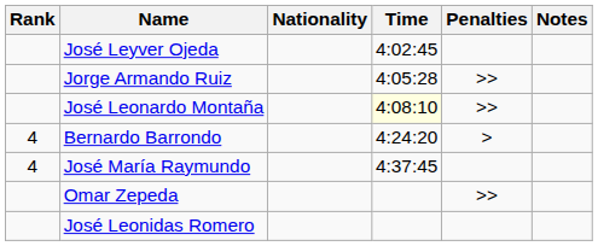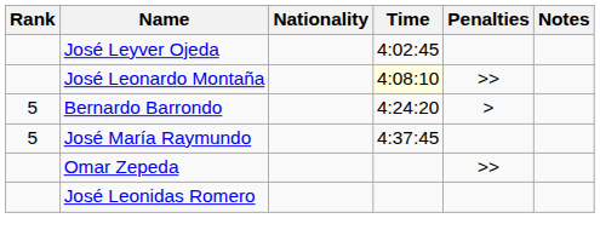 <table class="wikitable sortable" style="text-align:center">
 <tr>
 <th>Rank</th>
 <th>Name</th>
 <th>Nationality</th>
 <th>Time</th>
 <th>Penalties</th>
 <th>Notes</th>
 </tr>
 <tr>
 <td></td>
 <td align=left><a href='#'>José Leyver Ojeda</a></td>
 <td align=left></td>
 <td>4:02:45</td>
 <td></td>
 <td></td>
 </tr>
 <tr>
 <td></td>
-<td align=left><a href='#'>Jorge Armando Ruiz</a></td>
-<td align=left></td>
-<td>4:05:28</td>
-<td>>></td>
-<td></td>
-</tr>
-<tr>
-<td></td>
 <td align=left><a href='#'>José Leonardo Montaña</a></td>
 <td align=left></td>
 <td style="background: lightyellow;">4:08:10</td>
 <td>>></td>
 <td></td>
 </tr>
 <tr>
-<td>4</td>
+<td>5</td>
 <td align=left><a href='#'>Bernardo Barrondo</a></td>
 <td align=left></td>
 <td>4:24:20</td>
 <td>></td>
 <td></td>
 </tr>
 <tr>
-<td>4</td>
+<td>5</td>
 <td align=left><a href='#'>José María Raymundo</a></td>
 <td align=left></td>
 <td>4:37:45</td>
 <td></td>
 <td></td>
 </tr>
 <tr>
 <td></td>
 <td align=left><a href='#'>Omar Zepeda</a></td>
 <td align=left></td>
 <td></td>
 <td>>></td>
 <td></td>
 </tr>
 <tr>
 <td></td>
 <td align=left><a href='#'>José Leonidas Romero</a></td>
 <td align=left></td>
 <td></td>
 <td></td>
 <td></td>
 </tr>
 </table>
